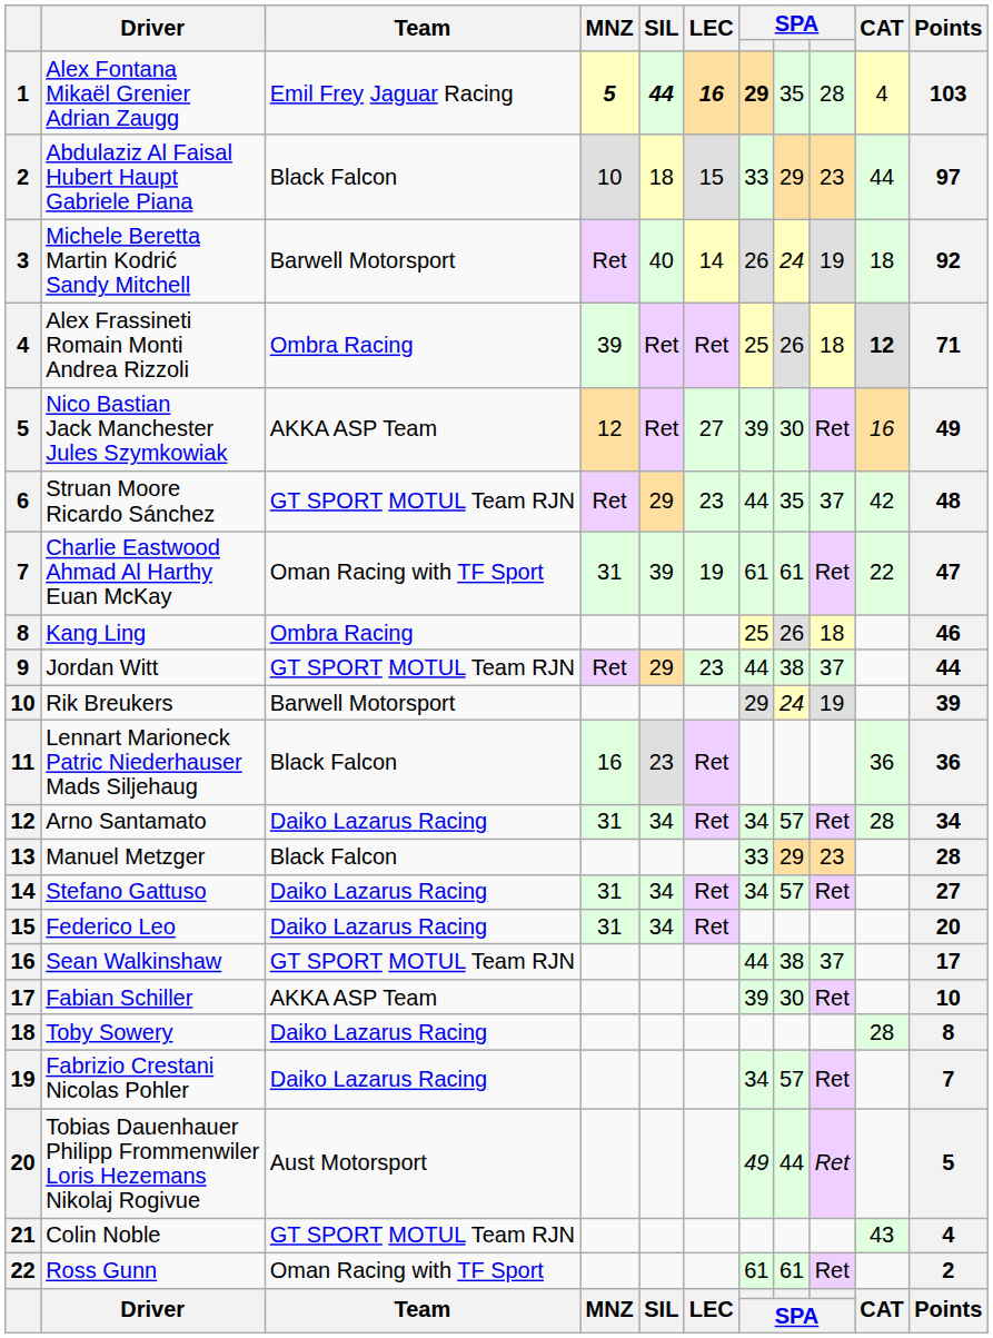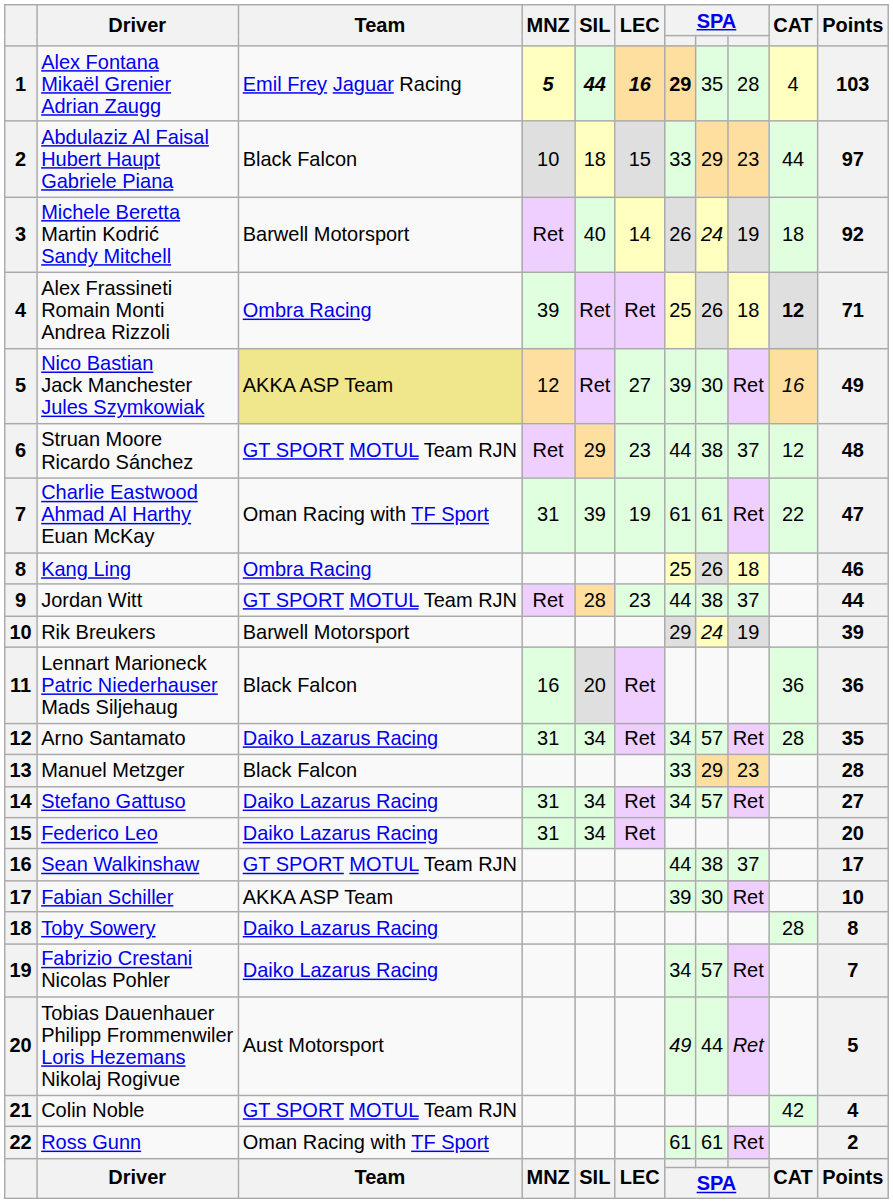 <table class="wikitable" style="font-size: 85%; text-align:center;">
 <tr>
 <th rowspan=2></th>
 <th rowspan=2>Driver</th>
 <th rowspan=2>Team</th>
 <th rowspan=2>MNZ<br></th>
 <th rowspan=2>SIL<br></th>
 <th rowspan=2>LEC<br></th>
 <th colspan=3><a href='#'>SPA</a><br></th>
 <th rowspan=2>CAT<br></th>
 <th rowspan=2>Points</th>
 </tr>
 <tr>
 <th></th>
 <th></th>
 <th></th>
 </tr>
 <tr>
 <th>1</th>
 <td align=left> <a href='#'>Alex Fontana</a><br> <a href='#'>Mikaël Grenier</a><br> <a href='#'>Adrian Zaugg</a></td>
 <td align=left> <a href='#'>Emil Frey</a> <a href='#'>Jaguar</a> Racing</td>
 <td style="background:#FFFFBF;"><strong><em>5</em></strong></td>
 <td style="background:#DFFFDF;"><strong><em>44</em></strong></td>
 <td style="background:#FFDF9F;"><strong><em>16</em></strong></td>
 <td style="background:#FFDF9F;"><strong>29</strong></td>
 <td style="background:#DFFFDF;">35</td>
 <td style="background:#DFFFDF;">28</td>
 <td style="background:#FFFFBF;">4</td>
 <th>103</th>
 </tr>
 <tr>
 <th>2</th>
 <td align=left> <a href='#'>Abdulaziz Al Faisal</a><br> <a href='#'>Hubert Haupt</a><br> <a href='#'>Gabriele Piana</a></td>
 <td align=left> Black Falcon</td>
 <td style="background:#DFDFDF;">10</td>
 <td style="background:#FFFFBF;">18</td>
 <td style="background:#DFDFDF;">15</td>
 <td style="background:#DFFFDF;">33</td>
 <td style="background:#FFDF9F;">29</td>
 <td style="background:#FFDF9F;">23</td>
 <td style="background:#DFFFDF;">44</td>
 <th>97</th>
 </tr>
 <tr>
 <th>3</th>
 <td align=left> <a href='#'>Michele Beretta</a><br> Martin Kodrić<br> <a href='#'>Sandy Mitchell</a></td>
 <td align=left> Barwell Motorsport</td>
 <td style="background:#EFCFFF;">Ret</td>
 <td style="background:#DFFFDF;">40</td>
 <td style="background:#FFFFBF;">14</td>
 <td style="background:#DFDFDF;">26</td>
 <td style="background:#FFFFBF;"><em>24</em></td>
 <td style="background:#DFDFDF;">19</td>
 <td style="background:#DFFFDF;">18</td>
 <th>92</th>
 </tr>
 <tr>
 <th>4</th>
 <td align=left> Alex Frassineti<br> Romain Monti<br> Andrea Rizzoli</td>
 <td align=left> <a href='#'>Ombra Racing</a></td>
 <td style="background:#DFFFDF;">39</td>
 <td style="background:#EFCFFF;">Ret</td>
 <td style="background:#EFCFFF;">Ret</td>
 <td style="background:#FFFFBF;">25</td>
 <td style="background:#DFDFDF;">26</td>
 <td style="background:#FFFFBF;">18</td>
 <td style="background:#DFDFDF;"><strong>12</strong></td>
 <th>71</th>
 </tr>
 <tr>
 <th>5</th>
 <td align=left> <a href='#'>Nico Bastian</a><br> Jack Manchester<br> <a href='#'>Jules Szymkowiak</a></td>
-<td align=left> AKKA ASP Team</td>
+<td align=left style="background: khaki;"> AKKA ASP Team</td>
 <td style="background:#FFDF9F;">12</td>
 <td style="background:#EFCFFF;">Ret</td>
 <td style="background:#DFFFDF;">27</td>
 <td style="background:#DFFFDF;">39</td>
 <td style="background:#DFFFDF;">30</td>
 <td style="background:#EFCFFF;">Ret</td>
 <td style="background:#FFDF9F;"><em>16</em></td>
 <th>49</th>
 </tr>
 <tr>
 <th>6</th>
 <td align=left> Struan Moore<br> Ricardo Sánchez</td>
 <td align=left> <a href='#'>GT SPORT</a> <a href='#'>MOTUL</a> Team RJN</td>
 <td style="background:#EFCFFF;">Ret</td>
 <td style="background:#FFDF9F;">29</td>
 <td style="background:#DFFFDF;">23</td>
 <td style="background:#DFFFDF;">44</td>
-<td style="background:#DFFFDF;">35</td>
+<td style="background:#DFFFDF;">38</td>
 <td style="background:#DFFFDF;">37</td>
-<td style="background:#DFFFDF;">42</td>
+<td style="background:#DFFFDF;">12</td>
 <th>48</th>
 </tr>
 <tr>
 <th>7</th>
 <td align=left> <a href='#'>Charlie Eastwood</a><br> <a href='#'>Ahmad Al Harthy</a><br> Euan McKay</td>
 <td align=left> Oman Racing with <a href='#'>TF Sport</a></td>
 <td style="background:#DFFFDF;">31</td>
 <td style="background:#DFFFDF;">39</td>
 <td style="background:#DFFFDF;">19</td>
 <td style="background:#DFFFDF;">61</td>
 <td style="background:#DFFFDF;">61</td>
 <td style="background:#EFCFFF;">Ret</td>
 <td style="background:#DFFFDF;">22</td>
 <th>47</th>
 </tr>
 <tr>
 <th>8</th>
 <td align=left> <a href='#'>Kang Ling</a></td>
 <td align=left> <a href='#'>Ombra Racing</a></td>
 <td></td>
 <td></td>
 <td></td>
 <td style="background:#FFFFBF;">25</td>
 <td style="background:#DFDFDF;">26</td>
 <td style="background:#FFFFBF;">18</td>
 <td></td>
 <th>46</th>
 </tr>
 <tr>
 <th>9</th>
 <td align=left> Jordan Witt</td>
 <td align=left> <a href='#'>GT SPORT</a> <a href='#'>MOTUL</a> Team RJN</td>
 <td style="background:#EFCFFF;">Ret</td>
-<td style="background:#FFDF9F;">29</td>
+<td style="background:#FFDF9F;">28</td>
 <td style="background:#DFFFDF;">23</td>
 <td style="background:#DFFFDF;">44</td>
 <td style="background:#DFFFDF;">38</td>
 <td style="background:#DFFFDF;">37</td>
 <td></td>
 <th>44</th>
 </tr>
 <tr>
 <th>10</th>
 <td align=left> Rik Breukers</td>
 <td align=left> Barwell Motorsport</td>
 <td></td>
 <td></td>
 <td></td>
 <td style="background:#DFDFDF;">29</td>
 <td style="background:#FFFFBF;"><em>24</em></td>
 <td style="background:#DFDFDF;">19</td>
 <td></td>
 <th>39</th>
 </tr>
 <tr>
 <th>11</th>
 <td align=left> Lennart Marioneck<br> <a href='#'>Patric Niederhauser</a><br> Mads Siljehaug</td>
 <td align=left> Black Falcon</td>
 <td style="background:#DFFFDF;">16</td>
-<td style="background:#DFDFDF;">23</td>
+<td style="background:#DFDFDF;">20</td>
 <td style="background:#EFCFFF;">Ret</td>
 <td></td>
 <td></td>
 <td></td>
 <td style="background:#DFFFDF;">36</td>
 <th>36</th>
 </tr>
 <tr>
 <th>12</th>
 <td align=left> Arno Santamato</td>
 <td align=left> <a href='#'>Daiko Lazarus Racing</a></td>
 <td style="background:#DFFFDF;">31</td>
 <td style="background:#DFFFDF;">34</td>
 <td style="background:#EFCFFF;">Ret</td>
 <td style="background:#DFFFDF;">34</td>
 <td style="background:#DFFFDF;">57</td>
 <td style="background:#EFCFFF;">Ret</td>
 <td style="background:#DFFFDF;">28</td>
-<th>34</th>
+<th>35</th>
 </tr>
 <tr>
 <th>13</th>
 <td align=left> Manuel Metzger</td>
 <td align=left> Black Falcon</td>
 <td></td>
 <td></td>
 <td></td>
 <td style="background:#DFFFDF;">33</td>
 <td style="background:#FFDF9F;">29</td>
 <td style="background:#FFDF9F;">23</td>
 <td></td>
 <th>28</th>
 </tr>
 <tr>
 <th>14</th>
 <td align=left> <a href='#'>Stefano Gattuso</a></td>
 <td align=left> <a href='#'>Daiko Lazarus Racing</a></td>
 <td style="background:#DFFFDF;">31</td>
 <td style="background:#DFFFDF;">34</td>
 <td style="background:#EFCFFF;">Ret</td>
 <td style="background:#DFFFDF;">34</td>
 <td style="background:#DFFFDF;">57</td>
 <td style="background:#EFCFFF;">Ret</td>
 <td></td>
 <th>27</th>
 </tr>
 <tr>
 <th>15</th>
 <td align=left> <a href='#'>Federico Leo</a></td>
 <td align=left> <a href='#'>Daiko Lazarus Racing</a></td>
 <td style="background:#DFFFDF;">31</td>
 <td style="background:#DFFFDF;">34</td>
 <td style="background:#EFCFFF;">Ret</td>
 <td></td>
 <td></td>
 <td></td>
 <td></td>
 <th>20</th>
 </tr>
 <tr>
 <th>16</th>
 <td align=left> <a href='#'>Sean Walkinshaw</a></td>
 <td align=left> <a href='#'>GT SPORT</a> <a href='#'>MOTUL</a> Team RJN</td>
 <td></td>
 <td></td>
 <td></td>
 <td style="background:#DFFFDF;">44</td>
 <td style="background:#DFFFDF;">38</td>
 <td style="background:#DFFFDF;">37</td>
 <td></td>
 <th>17</th>
 </tr>
 <tr>
 <th>17</th>
 <td align=left> <a href='#'>Fabian Schiller</a></td>
 <td align=left> AKKA ASP Team</td>
 <td></td>
 <td></td>
 <td></td>
 <td style="background:#DFFFDF;">39</td>
 <td style="background:#DFFFDF;">30</td>
 <td style="background:#EFCFFF;">Ret</td>
 <td></td>
 <th>10</th>
 </tr>
 <tr>
 <th>18</th>
 <td align=left> <a href='#'>Toby Sowery</a></td>
 <td align=left> <a href='#'>Daiko Lazarus Racing</a></td>
 <td></td>
 <td></td>
 <td></td>
 <td></td>
 <td></td>
 <td></td>
 <td style="background:#DFFFDF;">28</td>
 <th>8</th>
 </tr>
 <tr>
 <th>19</th>
 <td align=left> <a href='#'>Fabrizio Crestani</a><br> Nicolas Pohler</td>
 <td align=left> <a href='#'>Daiko Lazarus Racing</a></td>
 <td></td>
 <td></td>
 <td></td>
 <td style="background:#DFFFDF;">34</td>
 <td style="background:#DFFFDF;">57</td>
 <td style="background:#EFCFFF;">Ret</td>
 <td></td>
 <th>7</th>
 </tr>
 <tr>
 <th>20</th>
 <td align=left> Tobias Dauenhauer<br> Philipp Frommenwiler<br> <a href='#'>Loris Hezemans</a><br> Nikolaj Rogivue</td>
 <td align=left> Aust Motorsport</td>
 <td></td>
 <td></td>
 <td></td>
 <td style="background:#DFFFDF;"><em>49</em></td>
 <td style="background:#DFFFDF;">44</td>
 <td style="background:#EFCFFF;"><em>Ret</em></td>
 <td></td>
 <th>5</th>
 </tr>
 <tr>
 <th>21</th>
 <td align=left> Colin Noble</td>
 <td align=left> <a href='#'>GT SPORT</a> <a href='#'>MOTUL</a> Team RJN</td>
 <td></td>
 <td></td>
 <td></td>
 <td></td>
 <td></td>
 <td></td>
-<td style="background:#DFFFDF;">43</td>
+<td style="background:#DFFFDF;">42</td>
 <th>4</th>
 </tr>
 <tr>
 <th>22</th>
 <td align=left> <a href='#'>Ross Gunn</a></td>
 <td align=left> Oman Racing with <a href='#'>TF Sport</a></td>
 <td></td>
 <td></td>
 <td></td>
 <td style="background:#DFFFDF;">61</td>
 <td style="background:#DFFFDF;">61</td>
 <td style="background:#EFCFFF;">Ret</td>
 <td></td>
 <th>2</th>
 </tr>
 <tr valign="top">
 <th valign=middle rowspan=2></th>
 <th valign=middle rowspan=2>Driver</th>
 <th valign=middle rowspan=2>Team</th>
 <th valign=middle rowspan=2>MNZ<br></th>
 <th valign=middle rowspan=2>SIL<br></th>
 <th valign=middle rowspan=2>LEC<br></th>
 <th></th>
 <th></th>
 <th></th>
 <th valign=middle rowspan=2>CAT<br></th>
 <th valign=middle rowspan=2>Points</th>
 </tr>
 <tr>
 <th colspan=3><a href='#'>SPA</a><br></th>
 </tr>
 </table>
